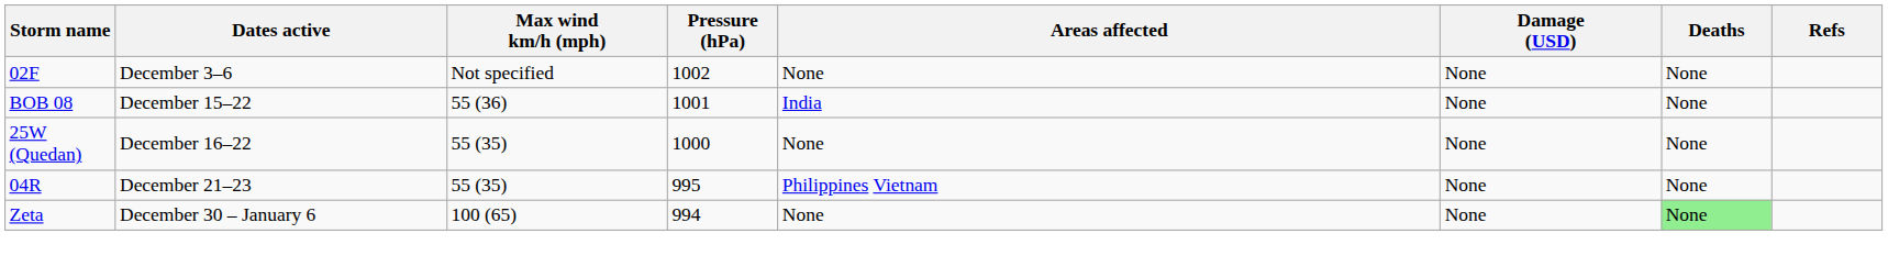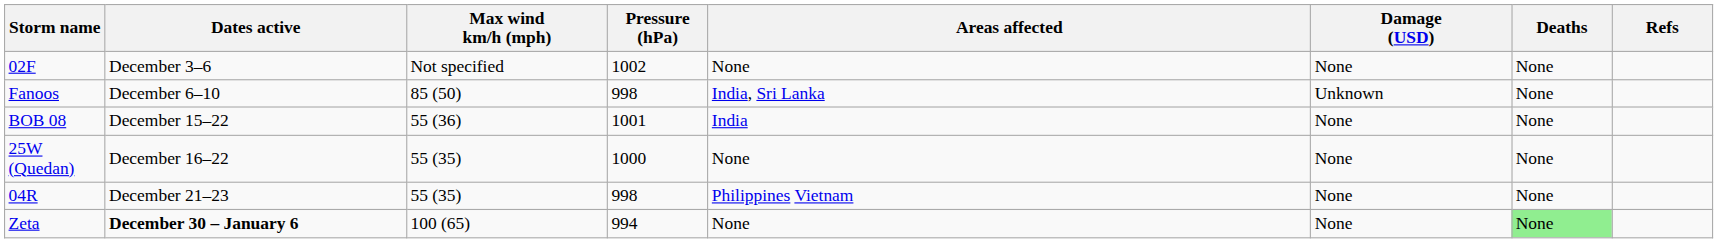 <table class="wikitable sortable">
 <tr>
 <th width="5%">Storm name</th>
 <th width="15%">Dates active</th>
 <th width="10%">Max wind<br>km/h (mph)</th>
 <th width="5%">Pressure<br>(hPa)</th>
 <th width="30%">Areas affected</th>
 <th width="10%">Damage<br>(<a href='#'>USD</a>)</th>
 <th width="5%">Deaths</th>
 <th width="5%">Refs</th>
 </tr>
 <tr>
 <td><a href='#'>02F</a></td>
 <td>December 3–6</td>
 <td>Not specified</td>
 <td>1002</td>
 <td>None</td>
 <td>None</td>
+<td>None</td>
+<td></td>
+</tr>
+<tr>
+<td><a href='#'>Fanoos</a></td>
+<td>December 6–10</td>
+<td>85 (50)</td>
+<td>998</td>
+<td><a href='#'>India</a>, <a href='#'>Sri Lanka</a></td>
+<td>Unknown</td>
 <td>None</td>
 <td></td>
 </tr>
 <tr>
 <td><a href='#'>BOB 08</a></td>
 <td>December 15–22</td>
 <td>55 (36)</td>
 <td>1001</td>
 <td><a href='#'>India</a></td>
 <td>None</td>
 <td>None</td>
 <td></td>
 </tr>
 <tr>
 <td><a href='#'>25W (Quedan)</a></td>
 <td>December 16–22</td>
 <td>55 (35)</td>
 <td>1000</td>
 <td>None</td>
 <td>None</td>
 <td>None</td>
 <td></td>
 </tr>
 <tr>
 <td><a href='#'>04R</a></td>
 <td>December 21–23</td>
 <td>55 (35)</td>
-<td>995</td>
+<td>998</td>
 <td><a href='#'>Philippines</a> <a href='#'>Vietnam</a></td>
 <td>None</td>
 <td>None</td>
 <td></td>
 </tr>
 <tr>
 <td><a href='#'>Zeta</a></td>
-<td>December 30 – January 6</td>
+<td><strong>December 30 – January 6</strong></td>
 <td>100 (65)</td>
 <td>994</td>
 <td>None</td>
 <td>None</td>
 <td style="background: lightgreen;">None</td>
 <td></td>
 </tr>
 </table>
